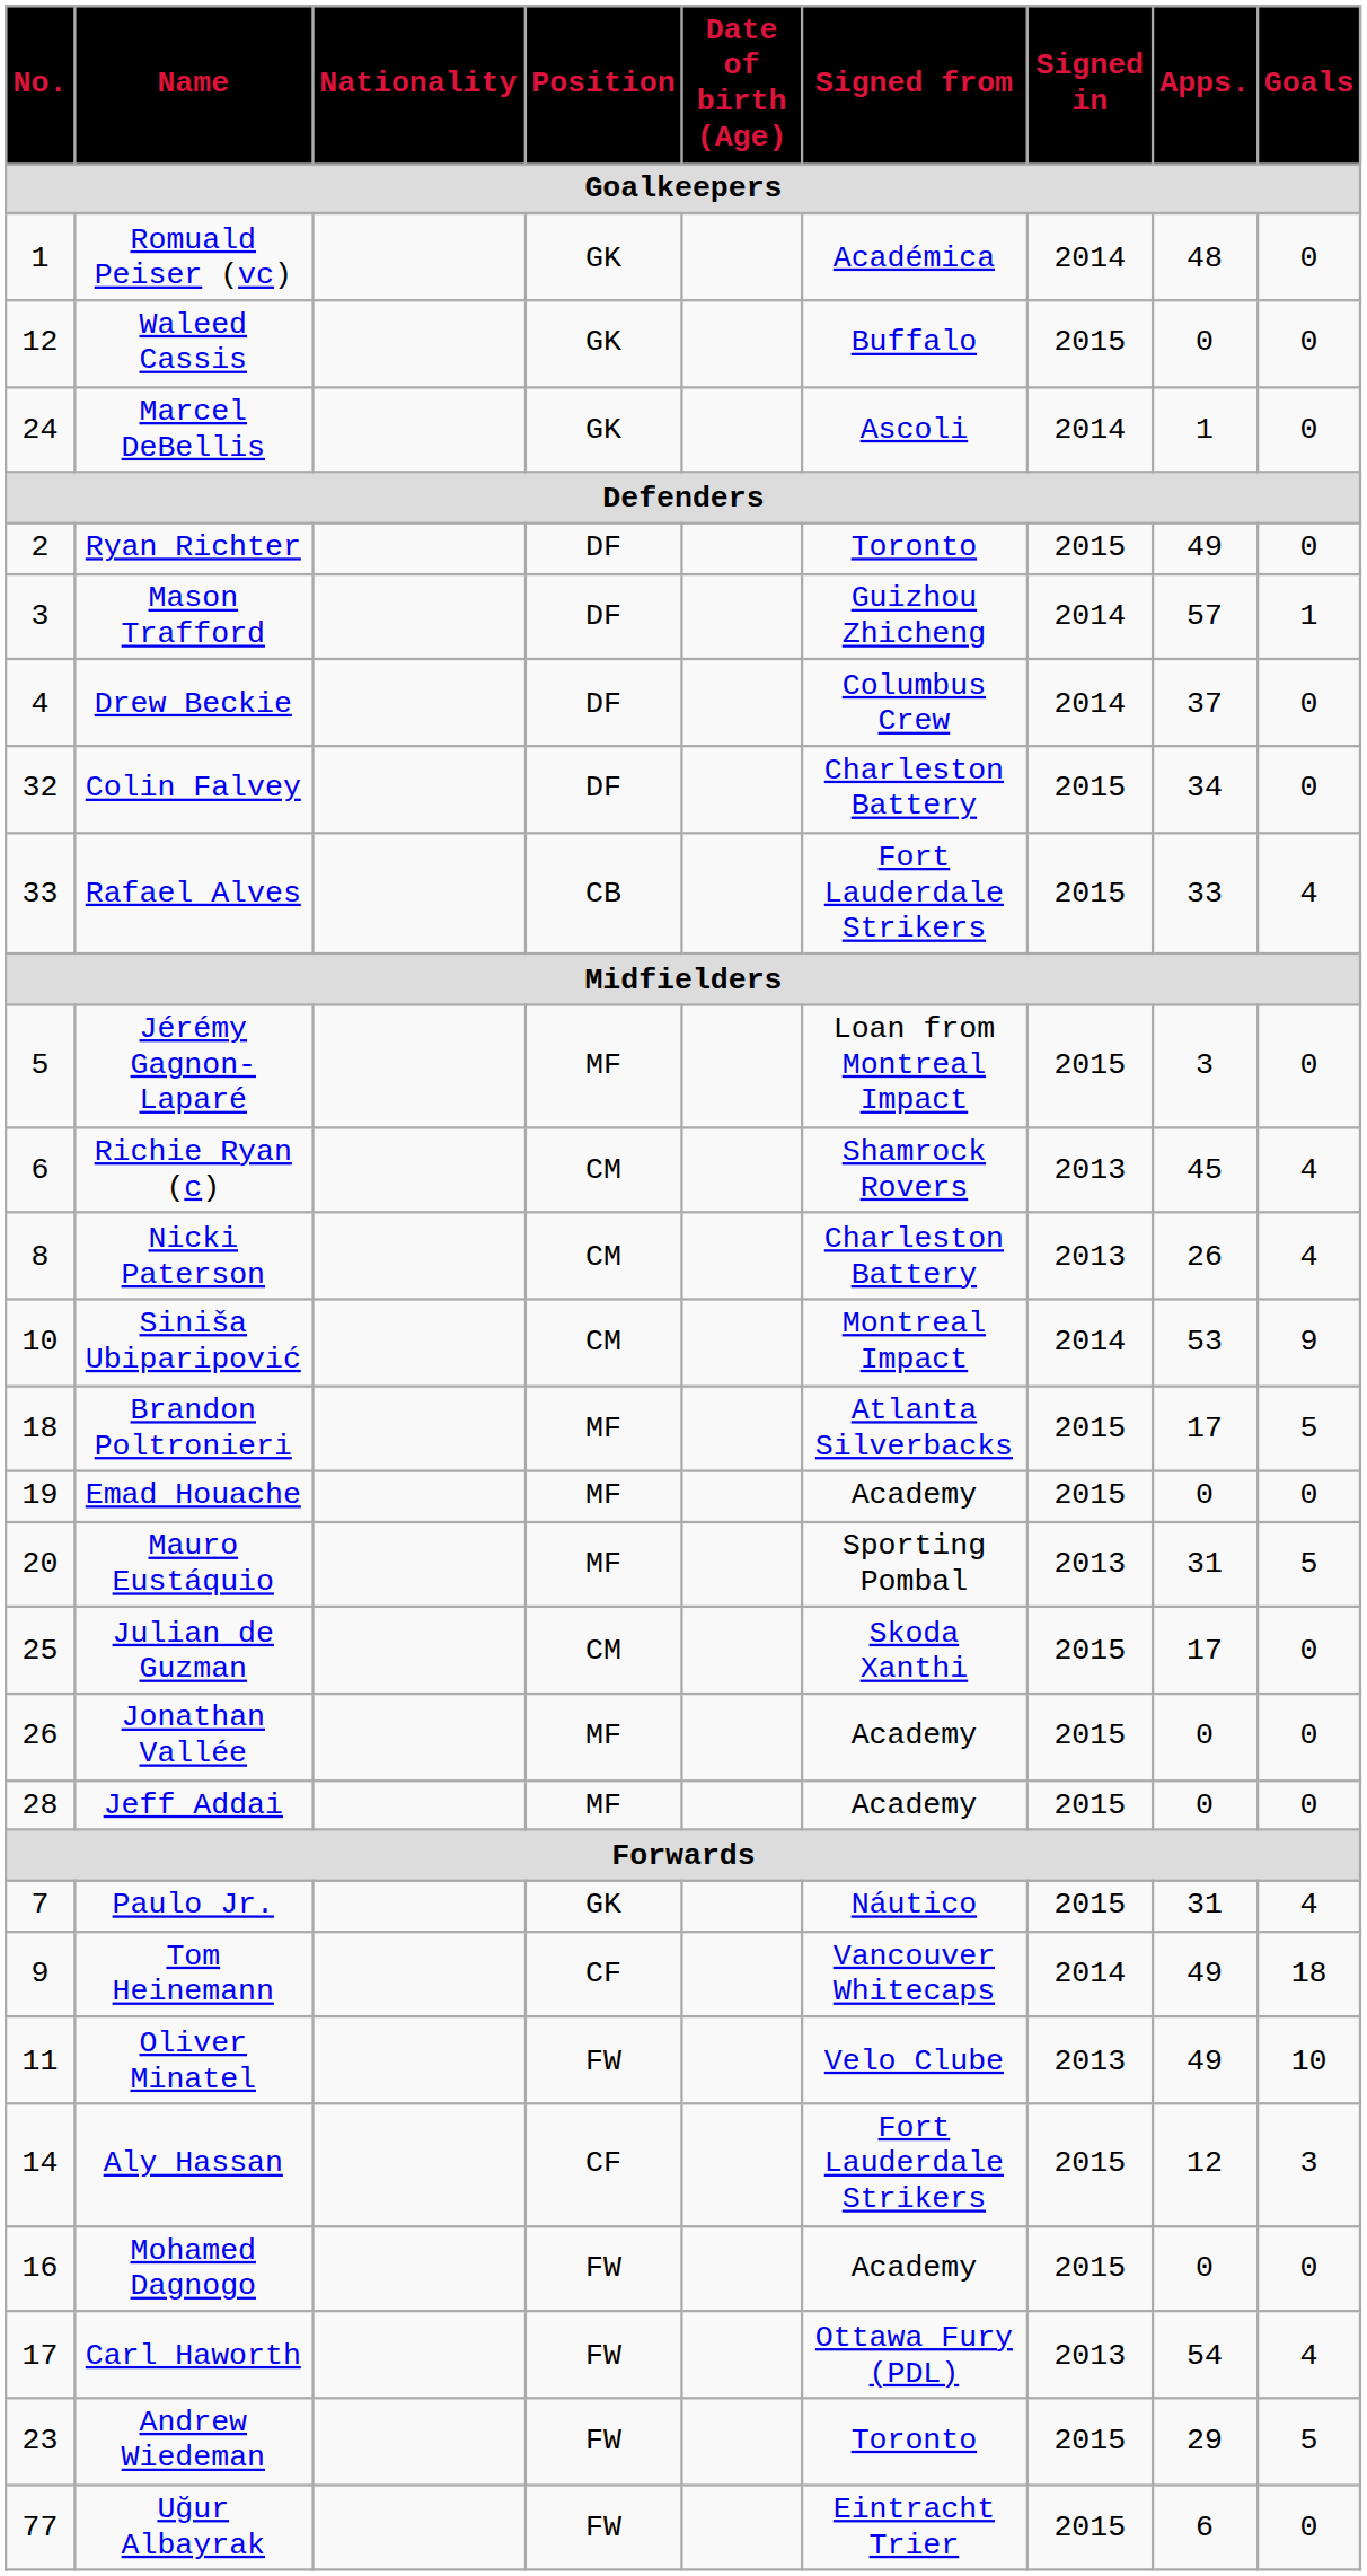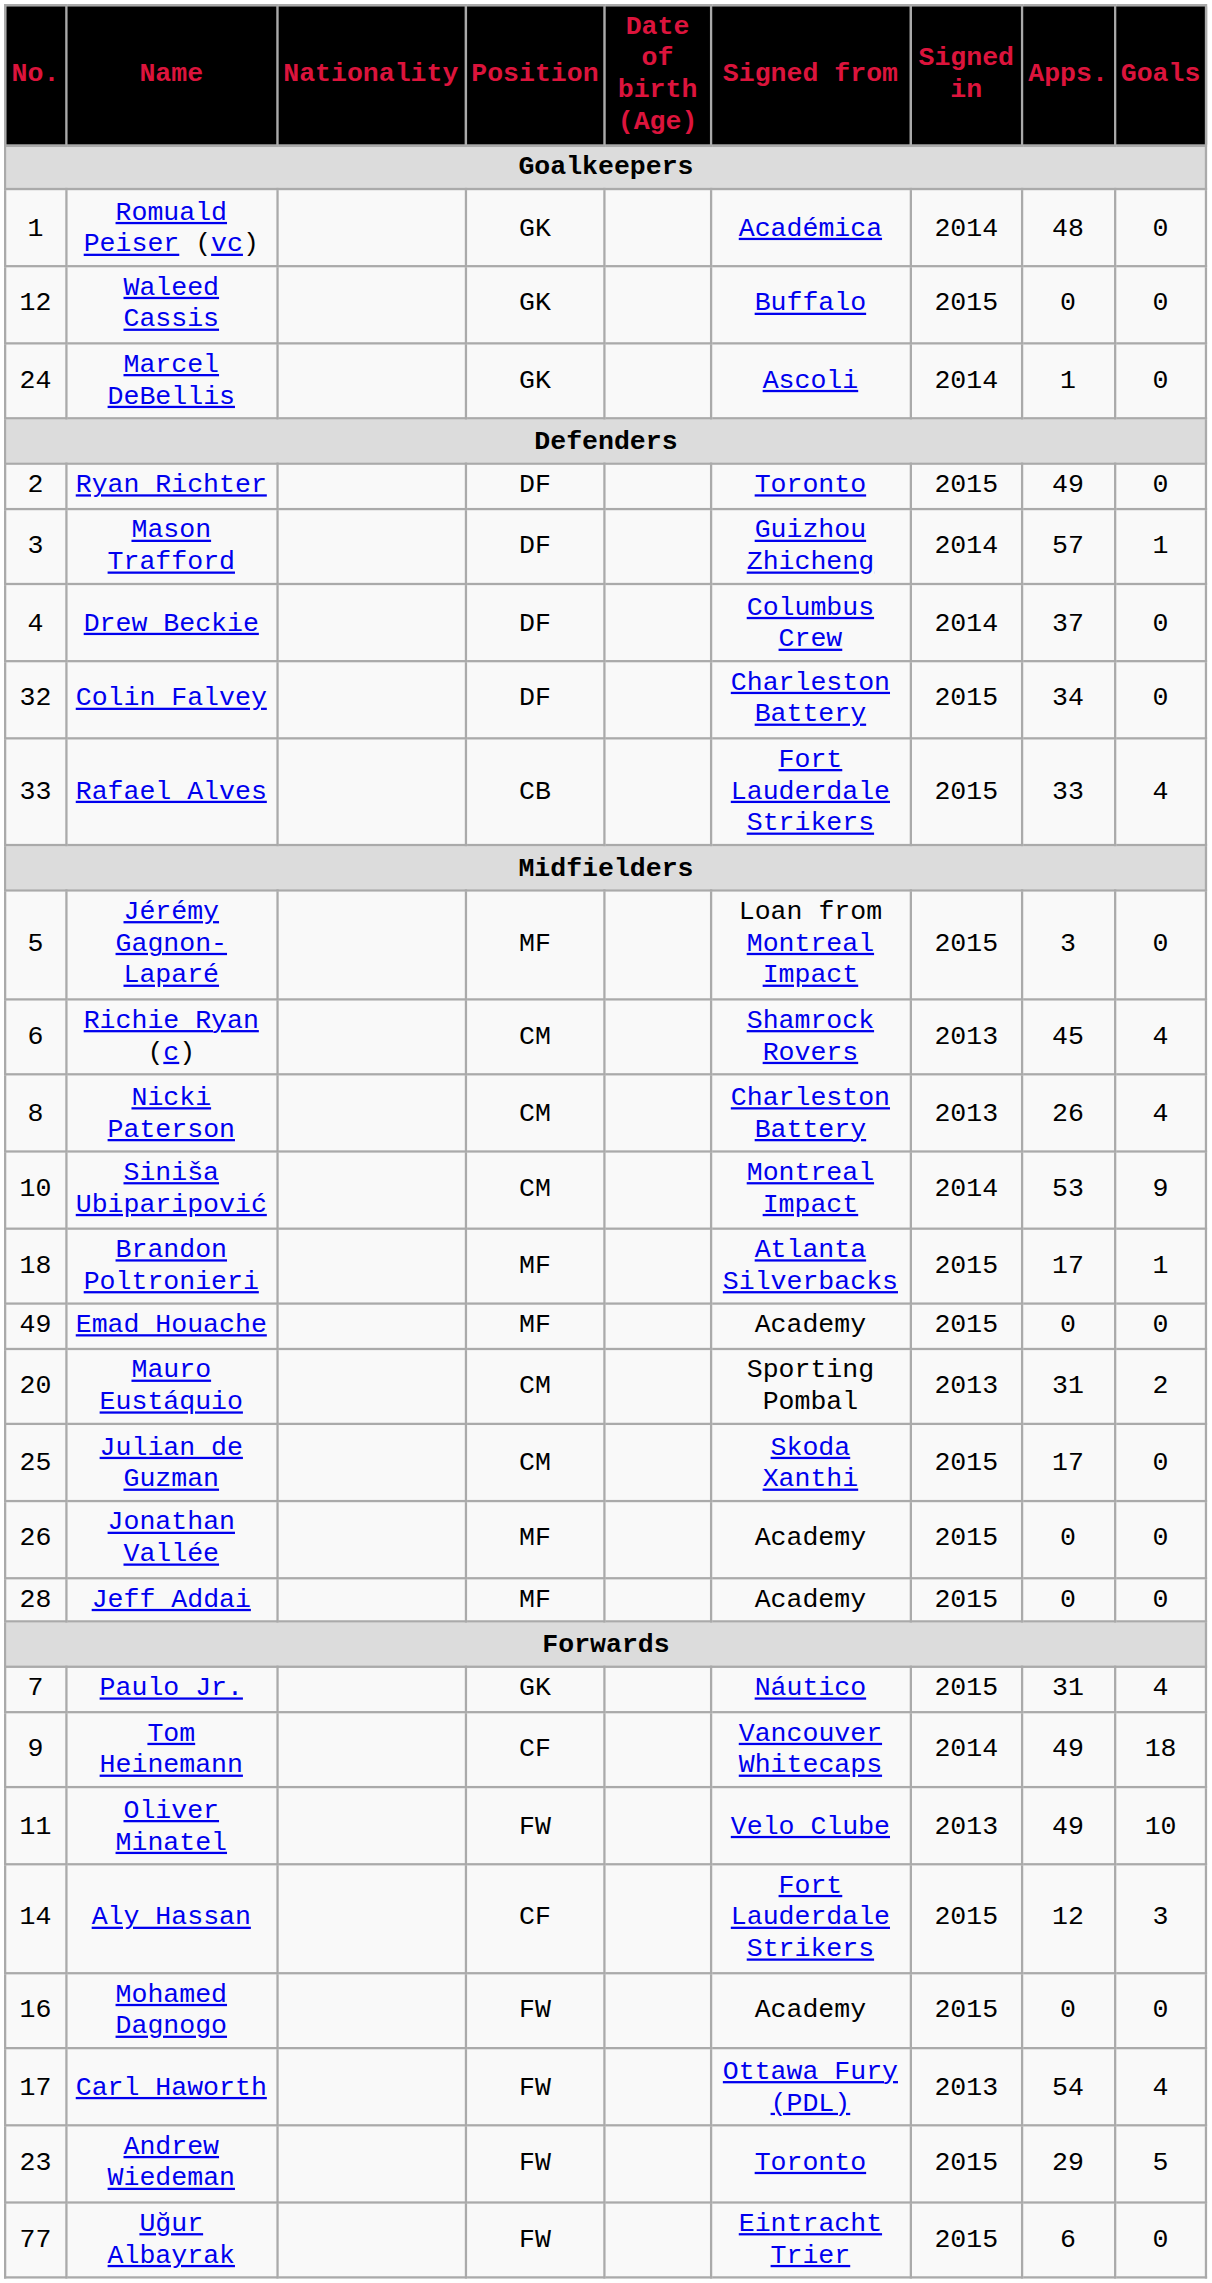 <table class="wikitable"  style="text-align:center; font-size:90%; width:85%;">
 <tr>
 <th style="background:#000; color:crimson; text-align:center;">No.</th>
 <th style="background:#000; color:crimson; text-align:center;">Name</th>
 <th style="background:#000; color:crimson; text-align:center;">Nationality</th>
 <th style="background:#000; color:crimson; text-align:center;">Position</th>
 <th style="background:#000; color:crimson; text-align:center;">Date of birth (Age)</th>
 <th style="background:#000; color:crimson; text-align:center;">Signed from</th>
 <th style="background:#000; color:crimson; text-align:center;">Signed in</th>
 <th style="background:#000; color:crimson; text-align:center;">Apps.</th>
 <th style="background:#000; color:crimson; text-align:center;">Goals</th>
 </tr>
 <tr>
 <th colspan="9"  style="background:#dcdcdc; text-align:center;">Goalkeepers</th>
 </tr>
 <tr>
 <td>1</td>
 <td><a href='#'>Romuald Peiser</a> (<a href='#'>vc</a>)</td>
 <td></td>
 <td>GK</td>
 <td></td>
 <td> <a href='#'>Académica</a></td>
 <td>2014</td>
 <td>48</td>
 <td>0</td>
 </tr>
 <tr>
 <td>12</td>
 <td><a href='#'>Waleed Cassis</a></td>
 <td></td>
 <td>GK</td>
 <td></td>
 <td> <a href='#'>Buffalo</a></td>
 <td>2015</td>
 <td>0</td>
 <td>0</td>
 </tr>
 <tr>
 <td>24</td>
 <td><a href='#'>Marcel DeBellis</a></td>
 <td></td>
 <td>GK</td>
 <td></td>
 <td> <a href='#'>Ascoli</a></td>
 <td>2014</td>
 <td>1</td>
 <td>0</td>
 </tr>
 <tr>
 <th colspan="9"  style="background:#dcdcdc; text-align:center;">Defenders</th>
 </tr>
 <tr>
 <td>2</td>
 <td><a href='#'>Ryan Richter</a></td>
 <td></td>
 <td>DF</td>
 <td></td>
 <td><a href='#'>Toronto</a></td>
 <td>2015</td>
 <td>49</td>
 <td>0</td>
 </tr>
 <tr>
 <td>3</td>
 <td><a href='#'>Mason Trafford</a></td>
 <td></td>
 <td>DF</td>
 <td></td>
 <td> <a href='#'>Guizhou Zhicheng</a></td>
 <td>2014</td>
 <td>57</td>
 <td>1</td>
 </tr>
 <tr>
 <td>4</td>
 <td><a href='#'>Drew Beckie</a></td>
 <td></td>
 <td>DF</td>
 <td></td>
 <td> <a href='#'>Columbus Crew</a></td>
 <td>2014</td>
 <td>37</td>
 <td>0</td>
 </tr>
 <tr>
 <td>32</td>
 <td><a href='#'>Colin Falvey</a></td>
 <td></td>
 <td>DF</td>
 <td></td>
 <td> <a href='#'>Charleston Battery</a></td>
 <td>2015</td>
 <td>34</td>
 <td>0</td>
 </tr>
 <tr>
 <td>33</td>
 <td><a href='#'>Rafael Alves</a></td>
 <td></td>
 <td>CB</td>
 <td></td>
 <td> <a href='#'>Fort Lauderdale Strikers</a></td>
 <td>2015</td>
 <td>33</td>
 <td>4</td>
 </tr>
 <tr>
 <th colspan="11"  style="background:#dcdcdc; text-align:center;">Midfielders</th>
 </tr>
 <tr>
 <td>5</td>
 <td><a href='#'>Jérémy Gagnon-Laparé</a></td>
 <td></td>
 <td>MF</td>
 <td></td>
 <td>Loan from <a href='#'>Montreal Impact</a></td>
 <td>2015</td>
 <td>3</td>
 <td>0</td>
 </tr>
 <tr>
 <td>6</td>
 <td><a href='#'>Richie Ryan</a> (<a href='#'>c</a>)</td>
 <td></td>
 <td>CM</td>
 <td></td>
 <td> <a href='#'>Shamrock Rovers</a></td>
 <td>2013</td>
 <td>45</td>
 <td>4</td>
 </tr>
 <tr>
 <td>8</td>
 <td><a href='#'>Nicki Paterson</a></td>
 <td></td>
 <td>CM</td>
 <td></td>
 <td> <a href='#'>Charleston Battery</a></td>
 <td>2013</td>
 <td>26</td>
 <td>4</td>
 </tr>
 <tr>
 <td>10</td>
 <td><a href='#'>Siniša Ubiparipović</a></td>
 <td></td>
 <td>CM</td>
 <td></td>
 <td><a href='#'>Montreal Impact</a></td>
 <td>2014</td>
 <td>53</td>
 <td>9</td>
 </tr>
 <tr>
 <td>18</td>
 <td><a href='#'>Brandon Poltronieri</a></td>
 <td></td>
 <td>MF</td>
 <td></td>
 <td> <a href='#'>Atlanta Silverbacks</a></td>
 <td>2015</td>
 <td>17</td>
-<td>5</td>
+<td>1</td>
 </tr>
 <tr>
-<td>19</td>
+<td>49</td>
 <td><a href='#'>Emad Houache</a></td>
 <td></td>
 <td>MF</td>
 <td></td>
 <td>Academy</td>
 <td>2015</td>
 <td>0</td>
 <td>0</td>
 </tr>
 <tr>
 <td>20</td>
 <td><a href='#'>Mauro Eustáquio</a></td>
 <td></td>
-<td>MF</td>
+<td>CM</td>
 <td></td>
 <td> Sporting Pombal</td>
 <td>2013</td>
 <td>31</td>
-<td>5</td>
+<td>2</td>
 </tr>
 <tr>
 <td>25</td>
 <td><a href='#'>Julian de Guzman</a></td>
 <td></td>
 <td>CM</td>
 <td></td>
 <td> <a href='#'>Skoda Xanthi</a></td>
 <td>2015</td>
 <td>17</td>
 <td>0</td>
 </tr>
 <tr>
 <td>26</td>
 <td><a href='#'>Jonathan Vallée</a></td>
 <td></td>
 <td>MF</td>
 <td></td>
 <td>Academy</td>
 <td>2015</td>
 <td>0</td>
 <td>0</td>
 </tr>
 <tr>
 <td>28</td>
 <td><a href='#'>Jeff Addai</a></td>
 <td></td>
 <td>MF</td>
 <td></td>
 <td>Academy</td>
 <td>2015</td>
 <td>0</td>
 <td>0</td>
 </tr>
 <tr>
 <th colspan="9"  style="background:#dcdcdc; text-align:center;">Forwards</th>
 </tr>
 <tr>
 <td>7</td>
 <td><a href='#'>Paulo Jr.</a></td>
 <td></td>
 <td>GK</td>
 <td></td>
 <td> <a href='#'>Náutico</a></td>
 <td>2015</td>
 <td>31</td>
 <td>4</td>
 </tr>
 <tr>
 <td>9</td>
 <td><a href='#'>Tom Heinemann</a></td>
 <td></td>
 <td>CF</td>
 <td></td>
 <td><a href='#'>Vancouver Whitecaps</a></td>
 <td>2014</td>
 <td>49</td>
 <td>18</td>
 </tr>
 <tr>
 <td>11</td>
 <td><a href='#'>Oliver Minatel</a></td>
 <td></td>
 <td>FW</td>
 <td></td>
 <td> <a href='#'>Velo Clube</a></td>
 <td>2013</td>
 <td>49</td>
 <td>10</td>
 </tr>
 <tr>
 <td>14</td>
 <td><a href='#'>Aly Hassan</a></td>
 <td></td>
 <td>CF</td>
 <td></td>
 <td> <a href='#'>Fort Lauderdale Strikers</a></td>
 <td>2015</td>
 <td>12</td>
 <td>3</td>
 </tr>
 <tr>
 <td>16</td>
 <td><a href='#'>Mohamed Dagnogo</a></td>
 <td></td>
 <td>FW</td>
 <td></td>
 <td>Academy</td>
 <td>2015</td>
 <td>0</td>
 <td>0</td>
 </tr>
 <tr>
 <td>17</td>
 <td><a href='#'>Carl Haworth</a></td>
 <td></td>
 <td>FW</td>
 <td></td>
 <td><a href='#'>Ottawa Fury (PDL)</a></td>
 <td>2013</td>
 <td>54</td>
 <td>4</td>
 </tr>
 <tr>
 <td>23</td>
 <td><a href='#'>Andrew Wiedeman</a></td>
 <td></td>
 <td>FW</td>
 <td></td>
 <td><a href='#'>Toronto</a></td>
 <td>2015</td>
 <td>29</td>
 <td>5</td>
 </tr>
 <tr>
 <td>77</td>
 <td><a href='#'>Uğur Albayrak</a></td>
 <td></td>
 <td>FW</td>
 <td></td>
 <td> <a href='#'>Eintracht Trier</a></td>
 <td>2015</td>
 <td>6</td>
 <td>0</td>
 </tr>
 </table>
